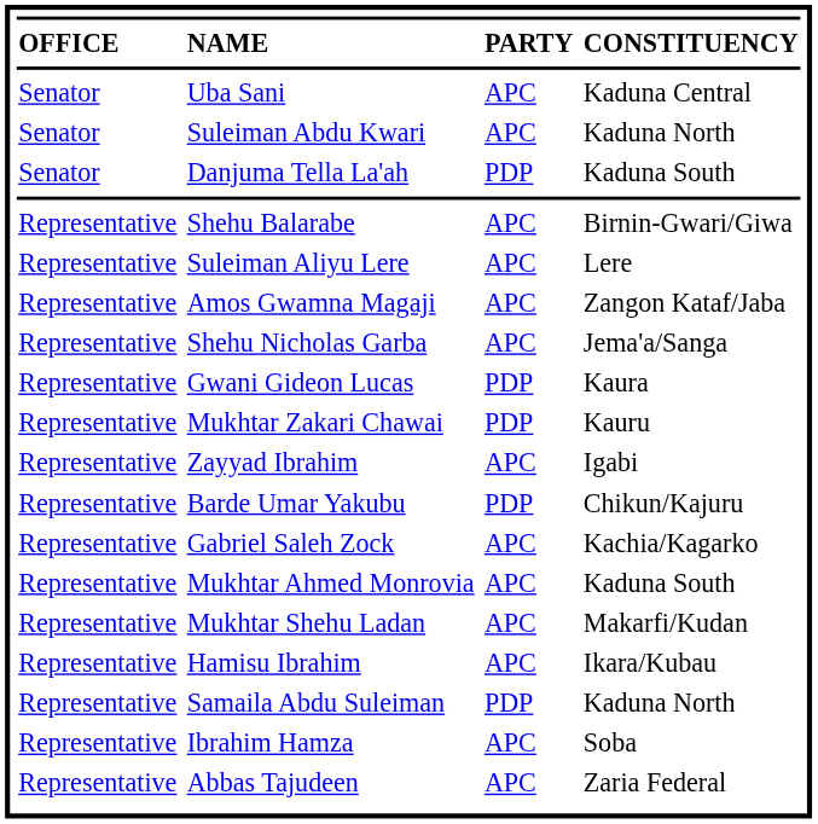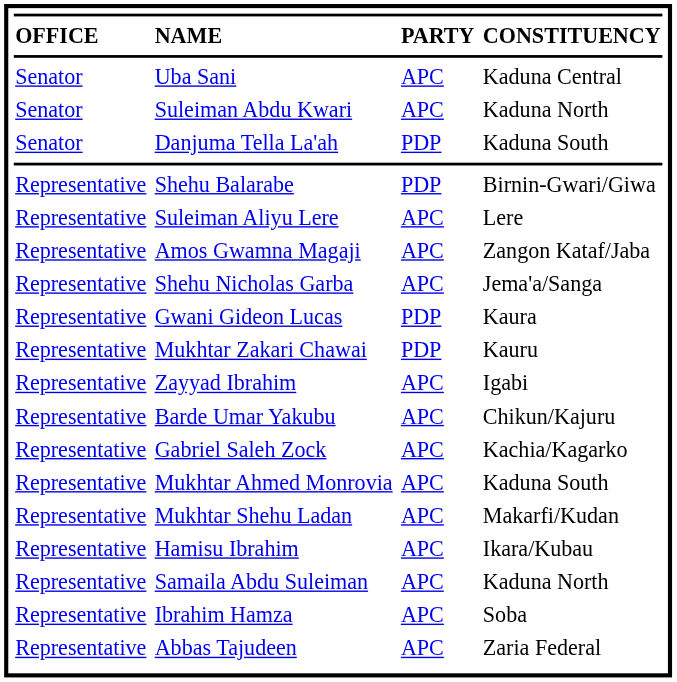 <table cellpadding=1 cellspacing=4 style="margin:3px; border:3px solid #000000;">
 <tr>
 <td bgcolor=#000000 colspan=5></td>
 </tr>
 <tr>
 <td><strong>OFFICE</strong></td>
 <td><strong>NAME</strong></td>
 <td><strong>PARTY</strong></td>
 <td><strong>CONSTITUENCY</strong></td>
 </tr>
 <tr>
 <td bgcolor=#000000 colspan=5></td>
 </tr>
 <tr>
 <td><a href='#'>Senator</a></td>
 <td><a href='#'>Uba Sani</a></td>
 <td><a href='#'>APC</a></td>
 <td>Kaduna Central</td>
 </tr>
 <tr>
 <td><a href='#'>Senator</a></td>
 <td><a href='#'>Suleiman Abdu Kwari</a></td>
 <td><a href='#'>APC</a></td>
 <td>Kaduna North</td>
 </tr>
 <tr>
 <td><a href='#'>Senator</a></td>
 <td><a href='#'>Danjuma Tella La'ah</a></td>
 <td><a href='#'>PDP</a></td>
 <td>Kaduna South</td>
 </tr>
 <tr>
 <td bgcolor=#000000 colspan=5></td>
 </tr>
 <tr>
 <td><a href='#'>Representative</a></td>
 <td><a href='#'>Shehu Balarabe</a></td>
-<td><a href='#'>APC</a></td>
+<td><a href='#'>PDP</a></td>
 <td>Birnin-Gwari/Giwa</td>
 </tr>
 <tr>
 <td><a href='#'>Representative</a></td>
 <td><a href='#'>Suleiman Aliyu Lere</a></td>
 <td><a href='#'>APC</a></td>
 <td>Lere</td>
 </tr>
 <tr>
 <td><a href='#'>Representative</a></td>
 <td><a href='#'>Amos Gwamna Magaji</a></td>
 <td><a href='#'>APC</a></td>
 <td>Zangon Kataf/Jaba</td>
 </tr>
 <tr>
 <td><a href='#'>Representative</a></td>
 <td><a href='#'>Shehu Nicholas Garba</a></td>
 <td><a href='#'>APC</a></td>
 <td>Jema'a/Sanga</td>
 </tr>
 <tr>
 <td><a href='#'>Representative</a></td>
 <td><a href='#'>Gwani Gideon Lucas</a></td>
 <td><a href='#'>PDP</a></td>
 <td>Kaura</td>
 </tr>
 <tr>
 <td><a href='#'>Representative</a></td>
 <td><a href='#'>Mukhtar Zakari Chawai</a></td>
 <td><a href='#'>PDP</a></td>
 <td>Kauru</td>
 </tr>
 <tr>
 <td><a href='#'>Representative</a></td>
 <td><a href='#'>Zayyad Ibrahim</a></td>
 <td><a href='#'>APC</a></td>
 <td>Igabi</td>
 </tr>
 <tr>
 <td><a href='#'>Representative</a></td>
 <td><a href='#'>Barde Umar Yakubu</a></td>
-<td><a href='#'>PDP</a></td>
+<td><a href='#'>APC</a></td>
 <td>Chikun/Kajuru</td>
 </tr>
 <tr>
 <td><a href='#'>Representative</a></td>
 <td><a href='#'>Gabriel Saleh Zock</a></td>
 <td><a href='#'>APC</a></td>
 <td>Kachia/Kagarko</td>
 </tr>
 <tr>
 <td><a href='#'>Representative</a></td>
 <td><a href='#'>Mukhtar Ahmed Monrovia</a></td>
 <td><a href='#'>APC</a></td>
 <td>Kaduna South</td>
 </tr>
 <tr>
 <td><a href='#'>Representative</a></td>
 <td><a href='#'>Mukhtar Shehu Ladan</a></td>
 <td><a href='#'>APC</a></td>
 <td>Makarfi/Kudan</td>
 </tr>
 <tr>
 <td><a href='#'>Representative</a></td>
 <td><a href='#'>Hamisu Ibrahim</a></td>
 <td><a href='#'>APC</a></td>
 <td>Ikara/Kubau</td>
 </tr>
 <tr>
 <td><a href='#'>Representative</a></td>
 <td><a href='#'>Samaila Abdu Suleiman</a></td>
-<td><a href='#'>PDP</a></td>
+<td><a href='#'>APC</a></td>
 <td>Kaduna North</td>
 </tr>
 <tr>
 <td><a href='#'>Representative</a></td>
 <td><a href='#'>Ibrahim Hamza</a></td>
 <td><a href='#'>APC</a></td>
 <td>Soba</td>
 </tr>
 <tr>
 <td><a href='#'>Representative</a></td>
 <td><a href='#'>Abbas Tajudeen</a></td>
 <td><a href='#'>APC</a></td>
 <td>Zaria Federal</td>
 </tr>
 <tr>
 </tr>
 </table>
